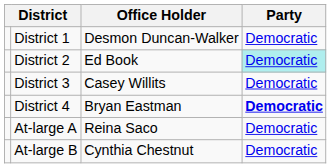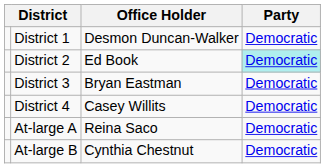 <table class="wikitable">
 <tr>
 <th colspan="2">District</th>
 <th>Office Holder</th>
 <th>Party</th>
 </tr>
 <tr>
 <td></td>
 <td>District 1</td>
 <td>Desmon Duncan-Walker</td>
 <td><a href='#'>Democratic</a></td>
 </tr>
 <tr>
 <td></td>
 <td>District 2</td>
 <td>Ed Book</td>
 <td style="background: paleturquoise;"><a href='#'>Democratic</a></td>
 </tr>
 <tr>
 <td></td>
 <td>District 3</td>
-<td>Casey Willits</td>
+<td>Bryan Eastman</td>
 <td><a href='#'>Democratic</a></td>
 </tr>
 <tr>
 <td></td>
 <td>District 4</td>
-<td>Bryan Eastman</td>
-<td><strong><a href='#'>Democratic</a></strong></td>
+<td>Casey Willits</td>
+<td><a href='#'>Democratic</a></td>
 </tr>
 <tr>
 <td></td>
 <td>At-large A</td>
 <td>Reina Saco</td>
 <td><a href='#'>Democratic</a></td>
 </tr>
 <tr>
 <td></td>
 <td>At-large B</td>
 <td>Cynthia Chestnut</td>
 <td><a href='#'>Democratic</a></td>
 </tr>
 </table>
